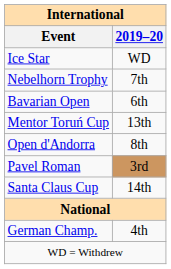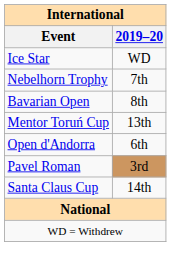 <table class="wikitable" style="text-align:center">
 <tr>
 <th style="background-color: #ffdead; " colspan=2 align=center>International</th>
 </tr>
 <tr>
 <th>Event</th>
 <th><a href='#'>2019–20</a></th>
 </tr>
 <tr>
 <td align=left> <a href='#'>Ice Star</a></td>
 <td>WD</td>
 </tr>
 <tr>
 <td align=left> <a href='#'>Nebelhorn Trophy</a></td>
 <td>7th</td>
 </tr>
 <tr>
 <td align=left><a href='#'>Bavarian Open</a></td>
-<td>6th</td>
+<td>8th</td>
 </tr>
 <tr>
 <td align=left><a href='#'>Mentor Toruń Cup</a></td>
 <td>13th</td>
 </tr>
 <tr>
 <td align=left><a href='#'>Open d'Andorra</a></td>
-<td>8th</td>
+<td>6th</td>
 </tr>
 <tr>
 <td align=left><a href='#'>Pavel Roman</a></td>
 <td bgcolor=cc966>3rd</td>
 </tr>
 <tr>
 <td align=left><a href='#'>Santa Claus Cup</a></td>
 <td>14th</td>
 </tr>
 <tr>
 <th style="background-color: #ffdead; " colspan=2 align=center>National</th>
 </tr>
 <tr>
-<td align=left><a href='#'>German Champ.</a></td>
-<td>4th</td>
-</tr>
-<tr>
 <td colspan=2 align=center><small> WD = Withdrew </small></td>
 </tr>
 </table>
